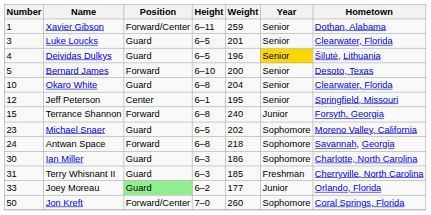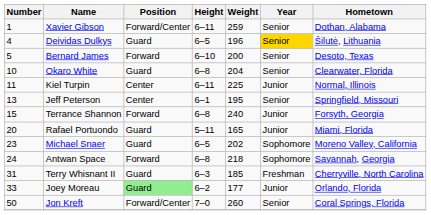 <table class="wikitable" style="font-size: 95%;">
 <tr>
 <th>Number</th>
 <th>Name</th>
 <th>Position</th>
 <th>Height</th>
 <th>Weight</th>
 <th>Year</th>
 <th>Hometown</th>
 </tr>
 <tr>
 <td>1</td>
 <td><a href='#'>Xavier Gibson</a></td>
 <td>Forward/Center</td>
 <td>6–11</td>
 <td>259</td>
 <td>Senior</td>
 <td><a href='#'>Dothan, Alabama</a></td>
-</tr>
-<tr>
-<td>3</td>
-<td><a href='#'>Luke Loucks</a></td>
-<td>Guard</td>
-<td>6–5</td>
-<td>201</td>
-<td>Senior</td>
-<td><a href='#'>Clearwater, Florida</a></td>
 </tr>
 <tr>
 <td>4</td>
 <td><a href='#'>Deividas Dulkys</a></td>
 <td>Guard</td>
 <td>6–5</td>
 <td>196</td>
 <td style="background: gold;">Senior</td>
 <td><a href='#'>Šilutė</a>, <a href='#'>Lithuania</a></td>
 </tr>
 <tr>
 <td>5</td>
 <td><a href='#'>Bernard James</a></td>
 <td>Forward</td>
 <td>6–10</td>
 <td>200</td>
 <td>Senior</td>
 <td><a href='#'>Desoto, Texas</a></td>
 </tr>
 <tr>
 <td>10</td>
 <td><a href='#'>Okaro White</a></td>
 <td>Guard</td>
 <td>6–8</td>
 <td>204</td>
 <td>Senior</td>
 <td><a href='#'>Clearwater, Florida</a></td>
 </tr>
 <tr>
-<td>12</td>
+<td>11</td>
+<td>Kiel Turpin</td>
+<td>Center</td>
+<td>6–11</td>
+<td>225</td>
+<td>Junior</td>
+<td><a href='#'>Normal, Illinois</a></td>
+</tr>
+<tr>
+<td>13</td>
 <td>Jeff Peterson</td>
 <td>Center</td>
 <td>6–1</td>
 <td>195</td>
 <td>Senior</td>
 <td><a href='#'>Springfield, Missouri</a></td>
 </tr>
 <tr>
 <td>15</td>
 <td>Terrance Shannon</td>
 <td>Forward</td>
 <td>6–8</td>
 <td>240</td>
 <td>Junior</td>
 <td><a href='#'>Forsyth, Georgia</a></td>
+</tr>
+<tr>
+<td>20</td>
+<td>Rafael Portuondo</td>
+<td>Guard</td>
+<td>5–11</td>
+<td>165</td>
+<td>Junior</td>
+<td><a href='#'>Miami, Florida</a></td>
 </tr>
 <tr>
 <td>23</td>
 <td><a href='#'>Michael Snaer</a></td>
 <td>Guard</td>
 <td>6–5</td>
 <td>202</td>
 <td>Sophomore</td>
 <td><a href='#'>Moreno Valley, California</a></td>
 </tr>
 <tr>
 <td>24</td>
 <td>Antwan Space</td>
 <td>Forward</td>
 <td>6–8</td>
 <td>218</td>
 <td>Sophomore</td>
 <td><a href='#'>Savannah</a>, <a href='#'>Georgia</a></td>
-</tr>
-<tr>
-<td>30</td>
-<td><a href='#'>Ian Miller</a></td>
-<td>Guard</td>
-<td>6–3</td>
-<td>186</td>
-<td>Sophomore</td>
-<td><a href='#'>Charlotte, North Carolina</a></td>
 </tr>
 <tr>
 <td>31</td>
 <td>Terry Whisnant II</td>
 <td>Guard</td>
 <td>6–3</td>
 <td>185</td>
 <td>Freshman</td>
 <td><a href='#'>Cherryville, North Carolina</a></td>
 </tr>
 <tr>
 <td>33</td>
 <td>Joey Moreau</td>
 <td style="background: lightgreen;">Guard</td>
 <td>6–2</td>
 <td>177</td>
 <td>Junior</td>
 <td><a href='#'>Orlando, Florida</a></td>
 </tr>
 <tr>
 <td>50</td>
 <td><a href='#'>Jon Kreft</a></td>
 <td>Forward/Center</td>
 <td>7–0</td>
 <td>260</td>
-<td>Sophomore</td>
+<td>Senior</td>
 <td><a href='#'>Coral Springs, Florida</a></td>
 </tr>
 <tr>
 </tr>
 </table>
